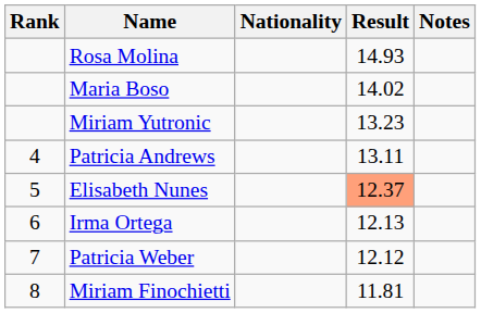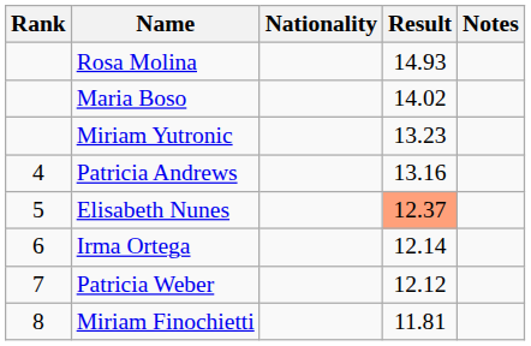 <table class="wikitable sortable" style="text-align:center">
 <tr>
 <th>Rank</th>
 <th>Name</th>
 <th>Nationality</th>
 <th>Result</th>
 <th>Notes</th>
 </tr>
 <tr>
 <td></td>
 <td align=left><a href='#'>Rosa Molina</a></td>
 <td align=left></td>
 <td>14.93</td>
 <td></td>
 </tr>
 <tr>
 <td></td>
 <td align=left><a href='#'>Maria Boso</a></td>
 <td align=left></td>
 <td>14.02</td>
 <td></td>
 </tr>
 <tr>
 <td></td>
 <td align=left><a href='#'>Miriam Yutronic</a></td>
 <td align=left></td>
 <td>13.23</td>
 <td></td>
 </tr>
 <tr>
 <td>4</td>
 <td align=left><a href='#'>Patricia Andrews</a></td>
 <td align=left></td>
-<td>13.11</td>
+<td>13.16</td>
 <td></td>
 </tr>
 <tr>
 <td>5</td>
 <td align=left><a href='#'>Elisabeth Nunes</a></td>
 <td align=left></td>
 <td style="background: lightsalmon;">12.37</td>
 <td></td>
 </tr>
 <tr>
 <td>6</td>
 <td align=left><a href='#'>Irma Ortega</a></td>
 <td align=left></td>
-<td>12.13</td>
+<td>12.14</td>
 <td></td>
 </tr>
 <tr>
 <td>7</td>
 <td align=left><a href='#'>Patricia Weber</a></td>
 <td align=left></td>
 <td>12.12</td>
 <td></td>
 </tr>
 <tr>
 <td>8</td>
 <td align=left><a href='#'>Miriam Finochietti</a></td>
 <td align=left></td>
 <td>11.81</td>
 <td></td>
 </tr>
 </table>
